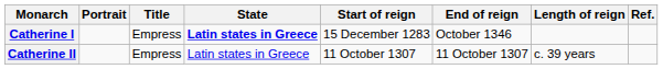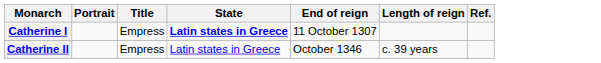 <table class="wikitable sortable">
 <tr>
 <th>Monarch</th>
 <th>Portrait</th>
 <th>Title</th>
 <th>State</th>
-<th>Start of reign</th>
 <th>End of reign</th>
 <th>Length of reign</th>
 <th><abbr>Ref.</abbr></th>
 </tr>
 <tr>
 <th><a href='#'>Catherine I</a></th>
 <td></td>
 <td>Empress</td>
 <td><strong><a href='#'>Latin states in Greece</a></strong></td>
-<td>15 December 1283</td>
-<td>October 1346</td>
+<td>11 October 1307</td>
 <td></td>
 <td></td>
 </tr>
 <tr>
 <th><a href='#'>Catherine II</a></th>
 <td></td>
 <td>Empress</td>
 <td><a href='#'>Latin states in Greece</a></td>
-<td>11 October 1307</td>
-<td>11 October 1307</td>
+<td>October 1346</td>
 <td>c. 39 years</td>
 <td></td>
 </tr>
 </table>
